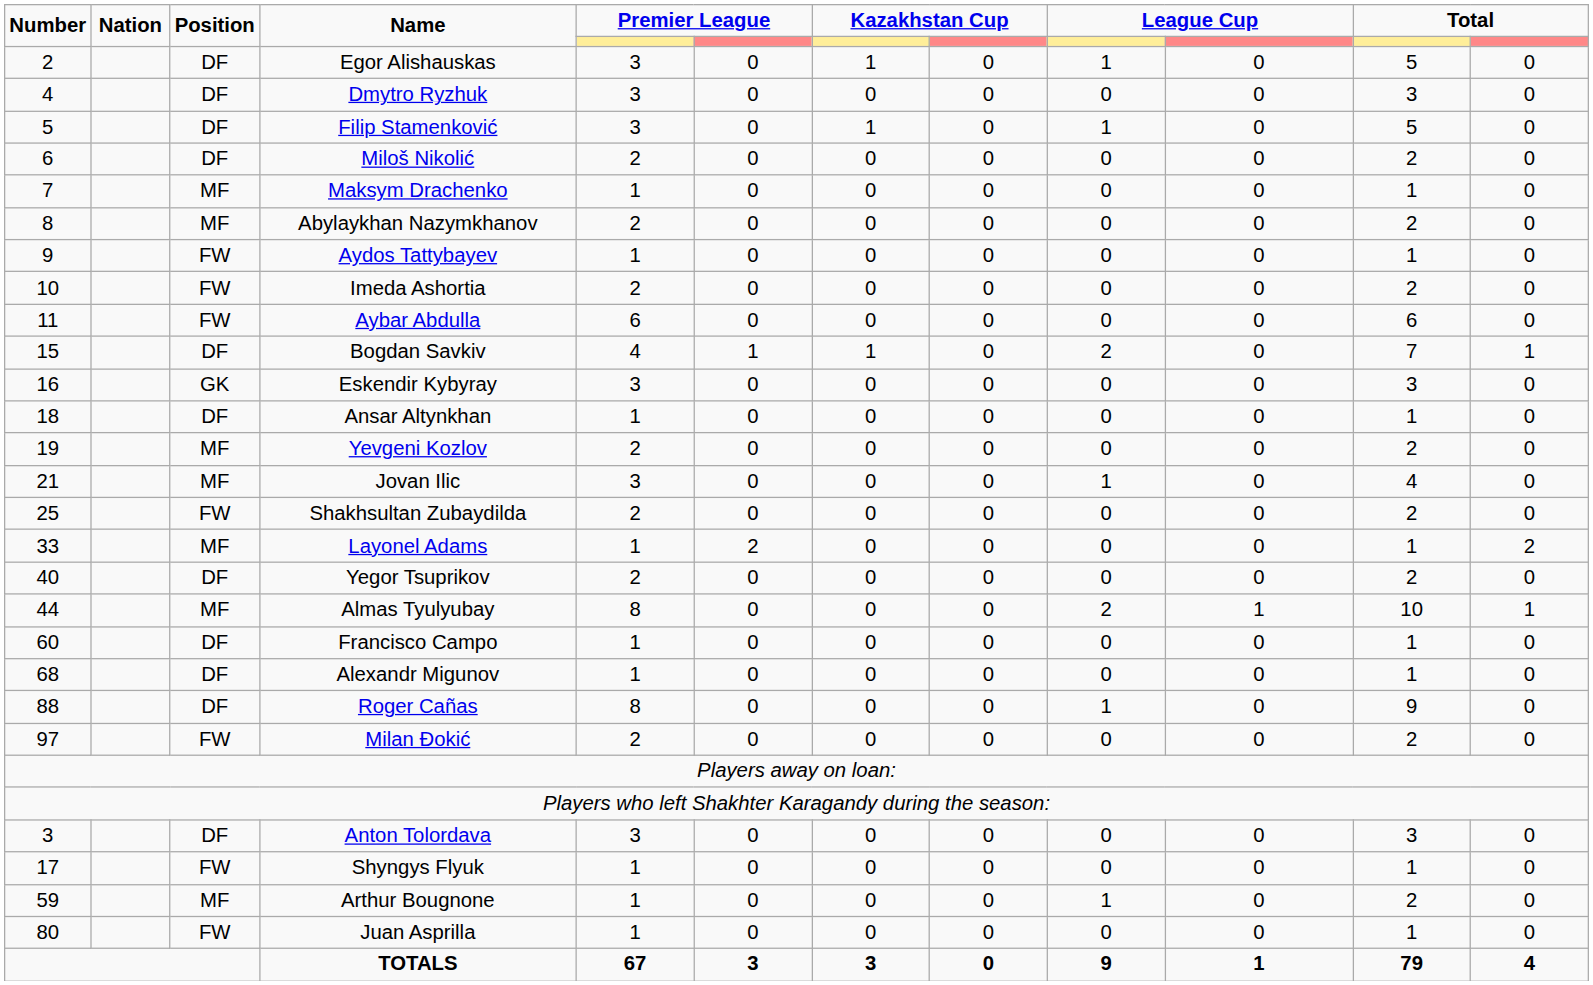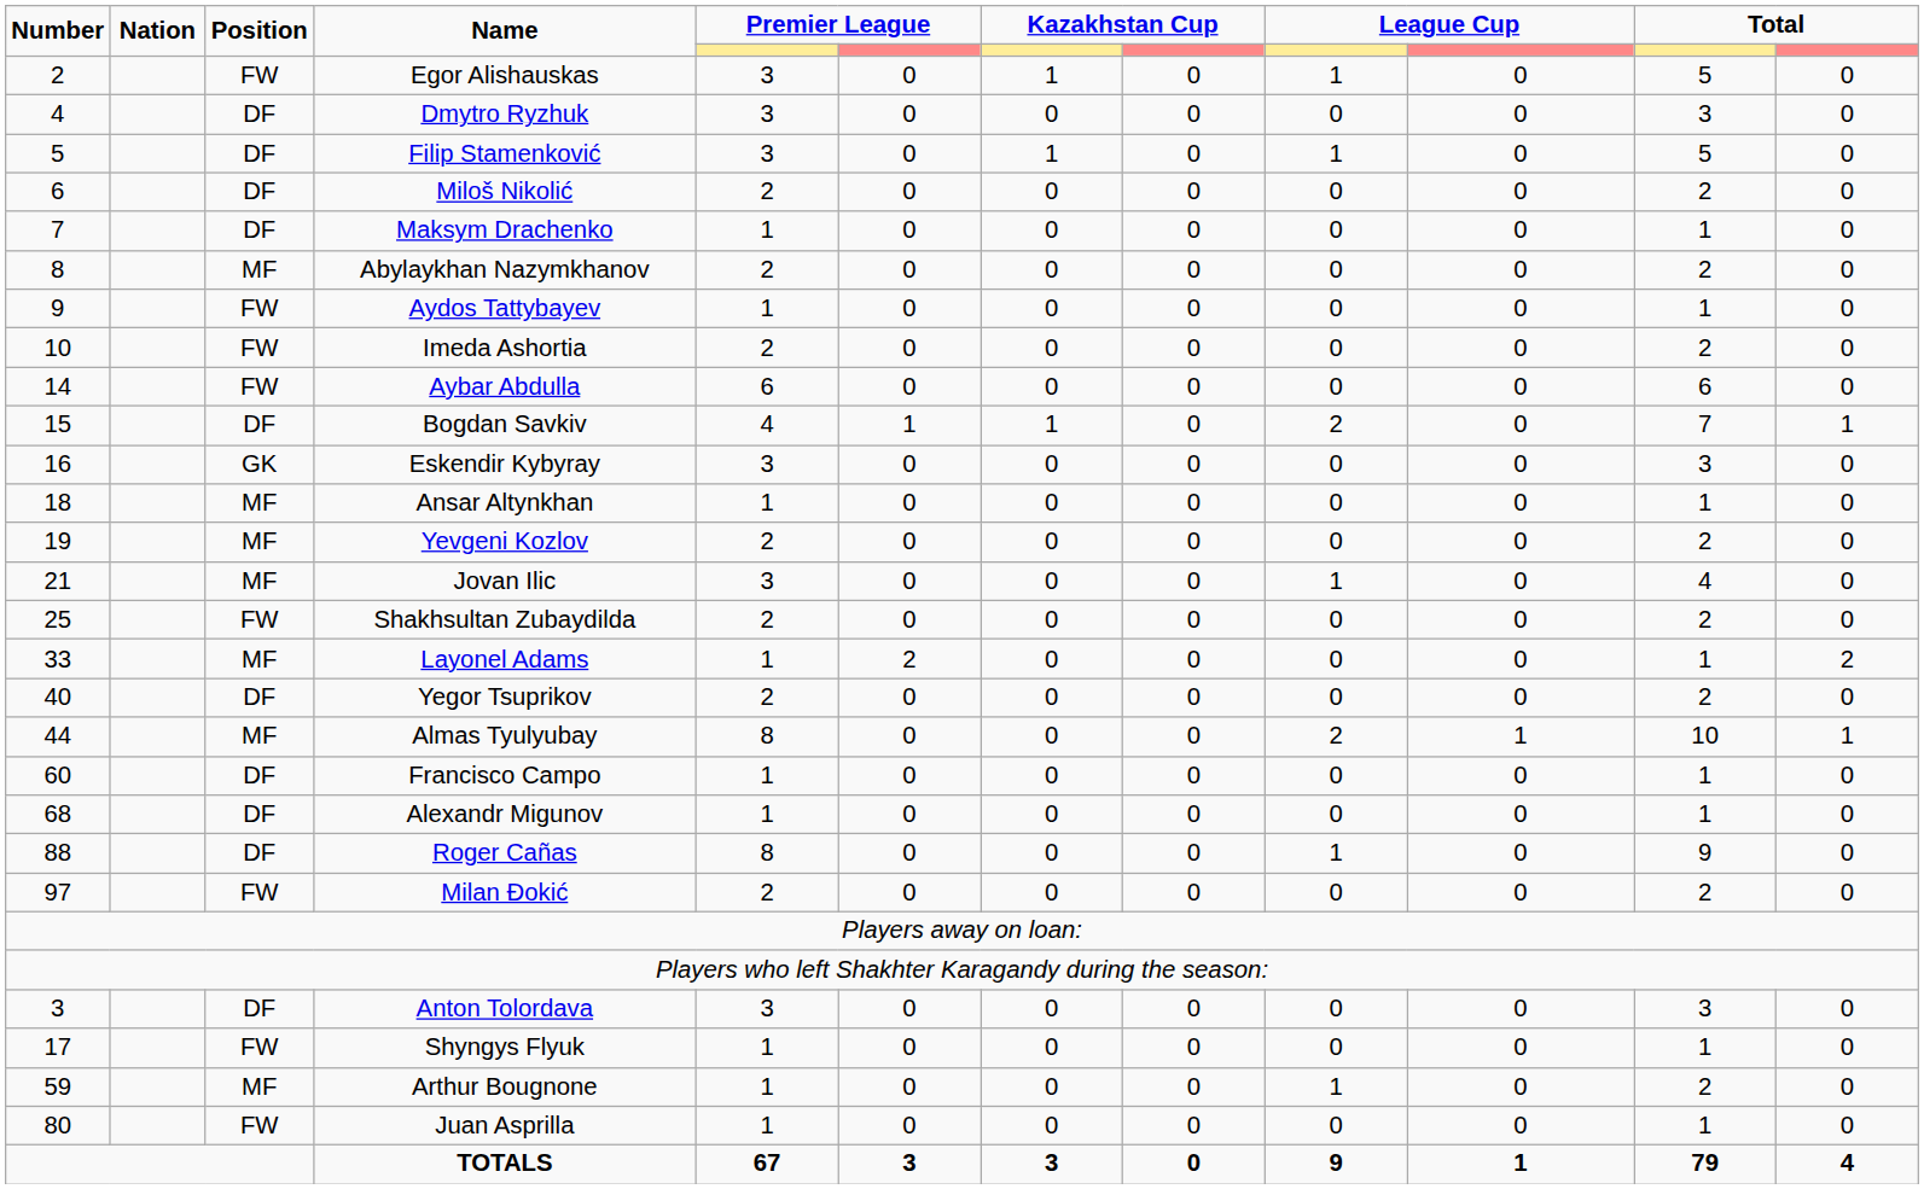 <table class="wikitable" style="text-align:center;">
 <tr>
 <td rowspan="2"  style="width:5%; text-align:center;"><strong>Number</strong></td>
 <td rowspan="2"  style="width:5%; text-align:center;"><strong>Nation</strong></td>
 <td rowspan="2"  style="width:5%; text-align:center;"><strong>Position</strong></td>
 <td rowspan="2"  style="width:20%; text-align:center;"><strong>Name</strong></td>
 <td colspan="2" style="text-align:center;"><strong><a href='#'>Premier League</a></strong></td>
 <td colspan="2" style="text-align:center;"><strong><a href='#'>Kazakhstan Cup</a></strong></td>
 <td colspan="2" style="text-align:center;"><strong><a href='#'>League Cup</a></strong></td>
 <td colspan="2" style="text-align:center;"><strong>Total</strong></td>
 </tr>
 <tr>
 <th style="width:60px; background:#fe9;"></th>
 <th style="width:60px; background:#ff8888;"></th>
 <th style="width:60px; background:#fe9;"></th>
 <th style="width:60px; background:#ff8888;"></th>
 <th style="width:60px; background:#fe9;"></th>
 <th style="width:100px; background:#ff8888;"></th>
 <th style="width:60px; background:#fe9;"></th>
 <th style="width:60px; background:#ff8888;"></th>
 </tr>
 <tr>
 <td>2</td>
 <td></td>
-<td>DF</td>
+<td>FW</td>
 <td>Egor Alishauskas</td>
 <td>3</td>
 <td>0</td>
 <td>1</td>
 <td>0</td>
 <td>1</td>
 <td>0</td>
 <td>5</td>
 <td>0</td>
 </tr>
 <tr>
 <td>4</td>
 <td></td>
 <td>DF</td>
 <td><a href='#'>Dmytro Ryzhuk</a></td>
 <td>3</td>
 <td>0</td>
 <td>0</td>
 <td>0</td>
 <td>0</td>
 <td>0</td>
 <td>3</td>
 <td>0</td>
 </tr>
 <tr>
 <td>5</td>
 <td></td>
 <td>DF</td>
 <td><a href='#'>Filip Stamenković</a></td>
 <td>3</td>
 <td>0</td>
 <td>1</td>
 <td>0</td>
 <td>1</td>
 <td>0</td>
 <td>5</td>
 <td>0</td>
 </tr>
 <tr>
 <td>6</td>
 <td></td>
 <td>DF</td>
 <td><a href='#'>Miloš Nikolić</a></td>
 <td>2</td>
 <td>0</td>
 <td>0</td>
 <td>0</td>
 <td>0</td>
 <td>0</td>
 <td>2</td>
 <td>0</td>
 </tr>
 <tr>
 <td>7</td>
 <td></td>
-<td>MF</td>
+<td>DF</td>
 <td><a href='#'>Maksym Drachenko</a></td>
 <td>1</td>
 <td>0</td>
 <td>0</td>
 <td>0</td>
 <td>0</td>
 <td>0</td>
 <td>1</td>
 <td>0</td>
 </tr>
 <tr>
 <td>8</td>
 <td></td>
 <td>MF</td>
 <td>Abylaykhan Nazymkhanov</td>
 <td>2</td>
 <td>0</td>
 <td>0</td>
 <td>0</td>
 <td>0</td>
 <td>0</td>
 <td>2</td>
 <td>0</td>
 </tr>
 <tr>
 <td>9</td>
 <td></td>
 <td>FW</td>
 <td><a href='#'>Aydos Tattybayev</a></td>
 <td>1</td>
 <td>0</td>
 <td>0</td>
 <td>0</td>
 <td>0</td>
 <td>0</td>
 <td>1</td>
 <td>0</td>
 </tr>
 <tr>
 <td>10</td>
 <td></td>
 <td>FW</td>
 <td>Imeda Ashortia</td>
 <td>2</td>
 <td>0</td>
 <td>0</td>
 <td>0</td>
 <td>0</td>
 <td>0</td>
 <td>2</td>
 <td>0</td>
 </tr>
 <tr>
-<td>11</td>
+<td>14</td>
 <td></td>
 <td>FW</td>
 <td><a href='#'>Aybar Abdulla</a></td>
 <td>6</td>
 <td>0</td>
 <td>0</td>
 <td>0</td>
 <td>0</td>
 <td>0</td>
 <td>6</td>
 <td>0</td>
 </tr>
 <tr>
 <td>15</td>
 <td></td>
 <td>DF</td>
 <td>Bogdan Savkiv</td>
 <td>4</td>
 <td>1</td>
 <td>1</td>
 <td>0</td>
 <td>2</td>
 <td>0</td>
 <td>7</td>
 <td>1</td>
 </tr>
 <tr>
 <td>16</td>
 <td></td>
 <td>GK</td>
 <td>Eskendir Kybyray</td>
 <td>3</td>
 <td>0</td>
 <td>0</td>
 <td>0</td>
 <td>0</td>
 <td>0</td>
 <td>3</td>
 <td>0</td>
 </tr>
 <tr>
 <td>18</td>
 <td></td>
-<td>DF</td>
+<td>MF</td>
 <td>Ansar Altynkhan</td>
 <td>1</td>
 <td>0</td>
 <td>0</td>
 <td>0</td>
 <td>0</td>
 <td>0</td>
 <td>1</td>
 <td>0</td>
 </tr>
 <tr>
 <td>19</td>
 <td></td>
 <td>MF</td>
 <td><a href='#'>Yevgeni Kozlov</a></td>
 <td>2</td>
 <td>0</td>
 <td>0</td>
 <td>0</td>
 <td>0</td>
 <td>0</td>
 <td>2</td>
 <td>0</td>
 </tr>
 <tr>
 <td>21</td>
 <td></td>
 <td>MF</td>
 <td>Jovan Ilic</td>
 <td>3</td>
 <td>0</td>
 <td>0</td>
 <td>0</td>
 <td>1</td>
 <td>0</td>
 <td>4</td>
 <td>0</td>
 </tr>
 <tr>
 <td>25</td>
 <td></td>
 <td>FW</td>
 <td>Shakhsultan Zubaydilda</td>
 <td>2</td>
 <td>0</td>
 <td>0</td>
 <td>0</td>
 <td>0</td>
 <td>0</td>
 <td>2</td>
 <td>0</td>
 </tr>
 <tr>
 <td>33</td>
 <td></td>
 <td>MF</td>
 <td><a href='#'>Layonel Adams</a></td>
 <td>1</td>
 <td>2</td>
 <td>0</td>
 <td>0</td>
 <td>0</td>
 <td>0</td>
 <td>1</td>
 <td>2</td>
 </tr>
 <tr>
 <td>40</td>
 <td></td>
 <td>DF</td>
 <td>Yegor Tsuprikov</td>
 <td>2</td>
 <td>0</td>
 <td>0</td>
 <td>0</td>
 <td>0</td>
 <td>0</td>
 <td>2</td>
 <td>0</td>
 </tr>
 <tr>
 <td>44</td>
 <td></td>
 <td>MF</td>
 <td>Almas Tyulyubay</td>
 <td>8</td>
 <td>0</td>
 <td>0</td>
 <td>0</td>
 <td>2</td>
 <td>1</td>
 <td>10</td>
 <td>1</td>
 </tr>
 <tr>
 <td>60</td>
 <td></td>
 <td>DF</td>
 <td>Francisco Campo</td>
 <td>1</td>
 <td>0</td>
 <td>0</td>
 <td>0</td>
 <td>0</td>
 <td>0</td>
 <td>1</td>
 <td>0</td>
 </tr>
 <tr>
 <td>68</td>
 <td></td>
 <td>DF</td>
 <td>Alexandr Migunov</td>
 <td>1</td>
 <td>0</td>
 <td>0</td>
 <td>0</td>
 <td>0</td>
 <td>0</td>
 <td>1</td>
 <td>0</td>
 </tr>
 <tr>
 <td>88</td>
 <td></td>
 <td>DF</td>
 <td><a href='#'>Roger Cañas</a></td>
 <td>8</td>
 <td>0</td>
 <td>0</td>
 <td>0</td>
 <td>1</td>
 <td>0</td>
 <td>9</td>
 <td>0</td>
 </tr>
 <tr>
 <td>97</td>
 <td></td>
 <td>FW</td>
 <td><a href='#'>Milan Đokić</a></td>
 <td>2</td>
 <td>0</td>
 <td>0</td>
 <td>0</td>
 <td>0</td>
 <td>0</td>
 <td>2</td>
 <td>0</td>
 </tr>
 <tr>
 <td colspan="18"><em>Players away on loan:</em></td>
 </tr>
 <tr>
 <td colspan="18"><em>Players who left Shakhter Karagandy during the season:</em></td>
 </tr>
 <tr>
 <td>3</td>
 <td></td>
 <td>DF</td>
 <td><a href='#'>Anton Tolordava</a></td>
 <td>3</td>
 <td>0</td>
 <td>0</td>
 <td>0</td>
 <td>0</td>
 <td>0</td>
 <td>3</td>
 <td>0</td>
 </tr>
 <tr>
 <td>17</td>
 <td></td>
 <td>FW</td>
 <td>Shyngys Flyuk</td>
 <td>1</td>
 <td>0</td>
 <td>0</td>
 <td>0</td>
 <td>0</td>
 <td>0</td>
 <td>1</td>
 <td>0</td>
 </tr>
 <tr>
 <td>59</td>
 <td></td>
 <td>MF</td>
 <td>Arthur Bougnone</td>
 <td>1</td>
 <td>0</td>
 <td>0</td>
 <td>0</td>
 <td>1</td>
 <td>0</td>
 <td>2</td>
 <td>0</td>
 </tr>
 <tr>
 <td>80</td>
 <td></td>
 <td>FW</td>
 <td>Juan Asprilla</td>
 <td>1</td>
 <td>0</td>
 <td>0</td>
 <td>0</td>
 <td>0</td>
 <td>0</td>
 <td>1</td>
 <td>0</td>
 </tr>
 <tr>
 <td colspan="3"></td>
 <td><strong>TOTALS</strong></td>
 <td><strong>67</strong></td>
 <td><strong>3</strong></td>
 <td><strong>3</strong></td>
 <td><strong>0</strong></td>
 <td><strong>9</strong></td>
 <td><strong>1</strong></td>
 <td><strong>79</strong></td>
 <td><strong>4</strong></td>
 </tr>
 </table>
